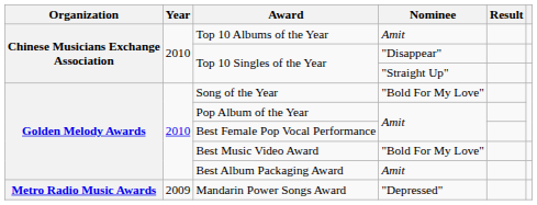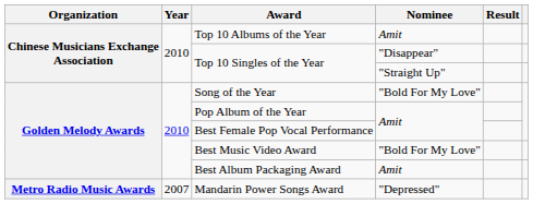 <table class="wikitable plainrowheaders sortable">
 <tr>
 <th scope="col">Organization</th>
 <th scope="col">Year</th>
 <th scope="col">Award</th>
 <th>Nominee</th>
 <th>Result</th>
 <th class="unsortable"></th>
 </tr>
 <tr>
 <th rowspan="3" scope="row">Chinese Musicians Exchange<br>Association</th>
 <td rowspan="3">2010</td>
 <td>Top 10 Albums of the Year</td>
 <td><em>Amit</em></td>
 <td></td>
 <td align="center"></td>
 </tr>
 <tr>
 <td rowspan="2">Top 10 Singles of the Year</td>
 <td>"Disappear"</td>
 <td></td>
 <td align="center"></td>
 </tr>
 <tr>
 <td>"Straight Up"</td>
 <td></td>
 <td align="center"></td>
 </tr>
 <tr>
 <th rowspan="5" scope="row"><a href='#'>Golden Melody Awards</a></th>
 <td rowspan="5"><a href='#'>2010</a></td>
 <td>Song of the Year</td>
 <td>"Bold For My Love"</td>
 <td></td>
 <td rowspan="3" align="center"></td>
 </tr>
 <tr>
 <td>Pop Album of the Year</td>
 <td rowspan="2"><em>Amit</em></td>
 <td></td>
 </tr>
 <tr>
 <td>Best Female Pop Vocal Performance</td>
 <td></td>
 </tr>
 <tr>
 <td>Best Music Video Award</td>
 <td>"Bold For My Love"</td>
 <td></td>
 <td align="center"></td>
 </tr>
 <tr>
 <td>Best Album Packaging Award</td>
 <td><em>Amit</em></td>
 <td></td>
 <td></td>
 </tr>
 <tr>
 <th scope="row"><a href='#'>Metro Radio Music Awards</a></th>
-<td>2009</td>
+<td>2007</td>
 <td>Mandarin Power Songs Award</td>
 <td>"Depressed"</td>
 <td></td>
 <td align="center"></td>
 </tr>
 </table>
